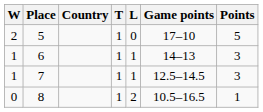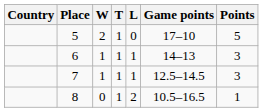 <table class="wikitable sortable" style="text-align:center">
 <tr>
+<th>Country</th>
+<th>Place</th>
 <th>W</th>
-<th>Place</th>
-<th>Country</th>
 <th>T</th>
 <th>L</th>
 <th>Game points</th>
 <th>Points</th>
 </tr>
 <tr>
+<td align=left></td>
+<td>5</td>
 <td>2</td>
-<td>5</td>
-<td align=left></td>
 <td>1</td>
 <td>0</td>
 <td>17–10</td>
 <td>5</td>
 </tr>
 <tr>
+<td align=left></td>
+<td>6</td>
 <td>1</td>
-<td>6</td>
-<td align=left></td>
 <td>1</td>
 <td>1</td>
 <td>14–13</td>
 <td>3</td>
 </tr>
 <tr>
+<td align=left></td>
+<td>7</td>
 <td>1</td>
-<td>7</td>
-<td align=left></td>
 <td>1</td>
 <td>1</td>
 <td>12.5–14.5</td>
 <td>3</td>
 </tr>
 <tr>
+<td align=left></td>
+<td>8</td>
 <td>0</td>
-<td>8</td>
-<td align=left></td>
 <td>1</td>
 <td>2</td>
 <td>10.5–16.5</td>
 <td>1</td>
 </tr>
 </table>
